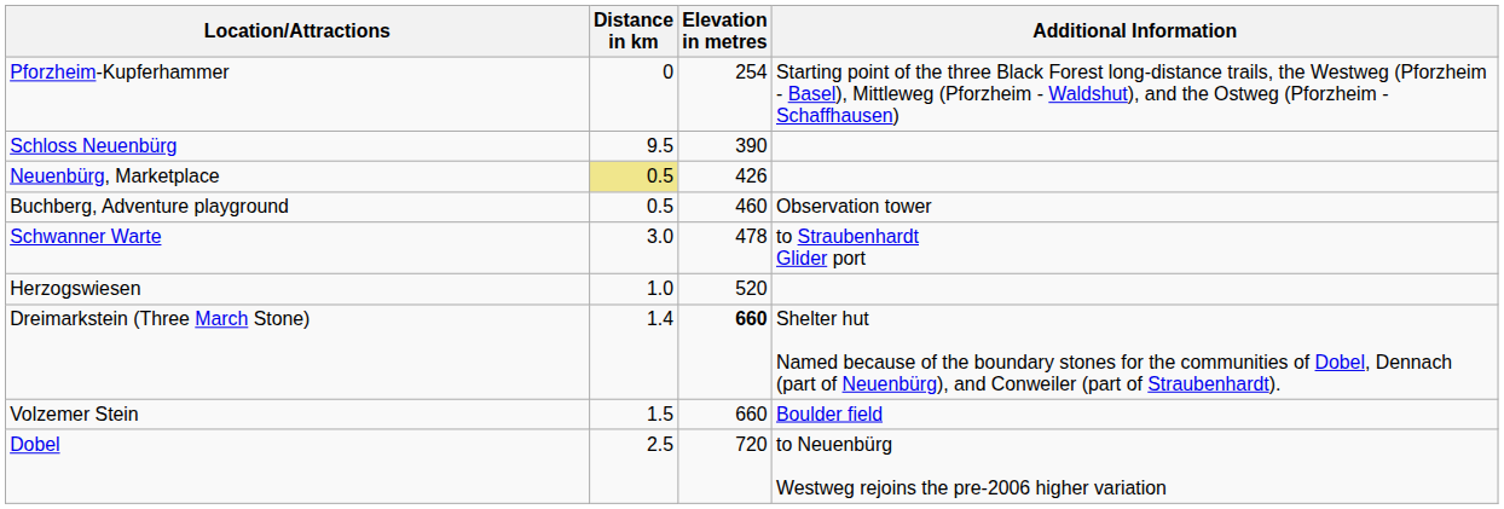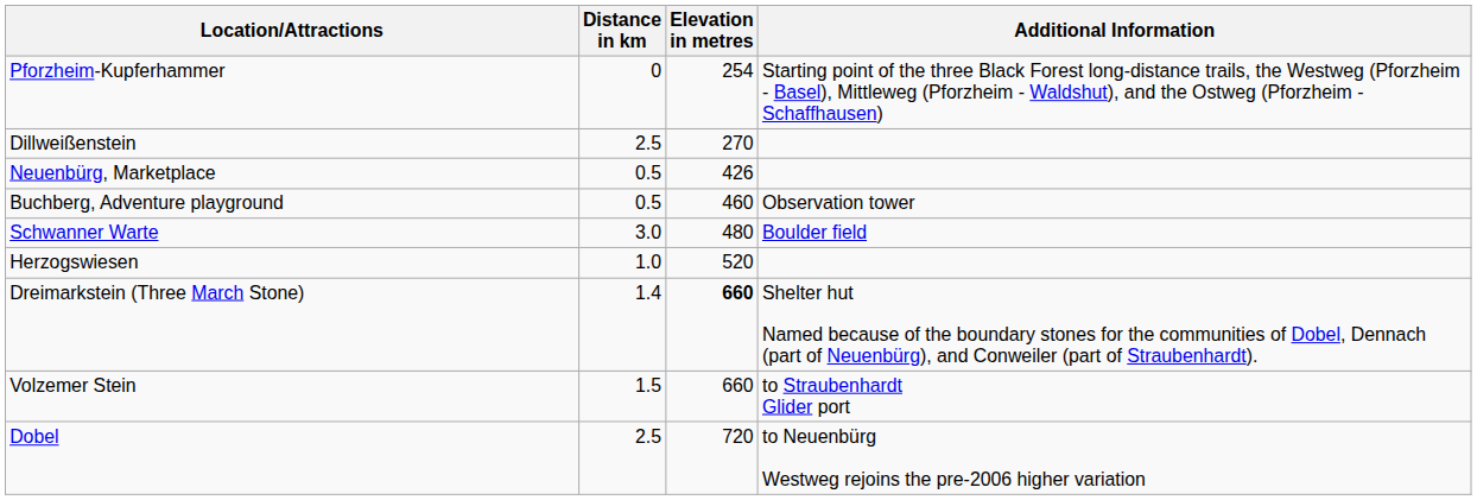 <table class="wikitable">
 <tr>
 <th width="40%">Location/Attractions</th>
 <th width="5%">Distance in km</th>
 <th width="5%">Elevation in metres</th>
 <th width="50%">Additional Information</th>
 </tr>
 <tr valign="top">
 <td><a href='#'>Pforzheim</a>-Kupferhammer</td>
 <td align="right">0</td>
 <td align="right">254</td>
 <td>Starting point of the three Black Forest long-distance trails, the Westweg (Pforzheim - <a href='#'>Basel</a>), Mittleweg (Pforzheim - <a href='#'>Waldshut</a>), and the Ostweg (Pforzheim - <a href='#'>Schaffhausen</a>)</td>
 </tr>
 <tr valign="top">
-<td><a href='#'>Schloss Neuenbürg</a></td>
-<td align="right">9.5</td>
-<td align="right">390</td>
+<td>Dillweißenstein</td>
+<td align="right">2.5</td>
+<td align="right">270</td>
 <td></td>
 </tr>
 <tr valign="top">
 <td><a href='#'>Neuenbürg</a>, Marketplace</td>
-<td align="right" style="background: khaki;">0.5</td>
+<td align="right">0.5</td>
 <td align="right">426</td>
 <td></td>
 </tr>
 <tr valign="top">
 <td>Buchberg, Adventure playground</td>
 <td align="right">0.5</td>
 <td align="right">460</td>
 <td>Observation tower</td>
 </tr>
 <tr valign="top">
 <td><a href='#'>Schwanner Warte</a></td>
 <td align="right">3.0</td>
-<td align="right">478</td>
-<td>to <a href='#'>Straubenhardt</a> <br><a href='#'>Glider</a> port</td>
+<td align="right">480</td>
+<td><a href='#'>Boulder field</a></td>
 </tr>
 <tr valign="top">
 <td>Herzogswiesen</td>
 <td align="right">1.0</td>
 <td align="right">520</td>
 <td></td>
 </tr>
 <tr valign="top">
 <td>Dreimarkstein (Three <a href='#'>March</a> Stone)</td>
 <td align="right">1.4</td>
 <td align="right"><strong>660</strong></td>
 <td>Shelter hut <br><br>Named because of the boundary stones for the communities of <a href='#'>Dobel</a>, Dennach (part of <a href='#'>Neuenbürg</a>), and Conweiler (part of <a href='#'>Straubenhardt</a>).</td>
 </tr>
 <tr valign="top">
 <td>Volzemer Stein</td>
 <td align="right">1.5</td>
 <td align="right">660</td>
-<td><a href='#'>Boulder field</a></td>
+<td>to <a href='#'>Straubenhardt</a> <br><a href='#'>Glider</a> port</td>
 </tr>
 <tr valign="top">
 <td><a href='#'>Dobel</a></td>
 <td align="right">2.5</td>
 <td align="right">720</td>
 <td>to Neuenbürg<br><br>Westweg rejoins the pre-2006 higher variation</td>
 </tr>
 </table>
